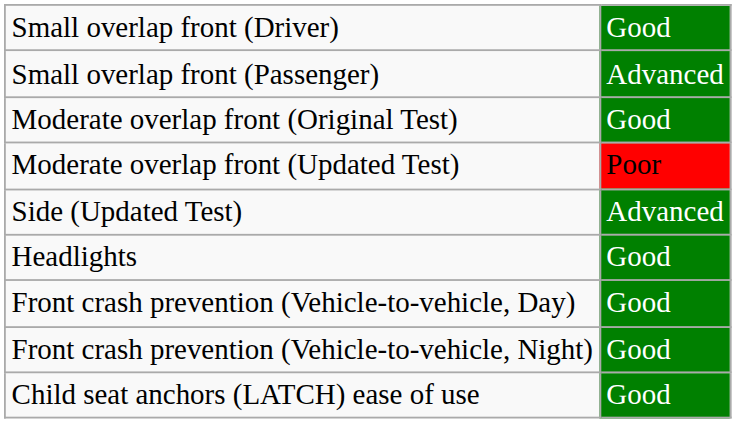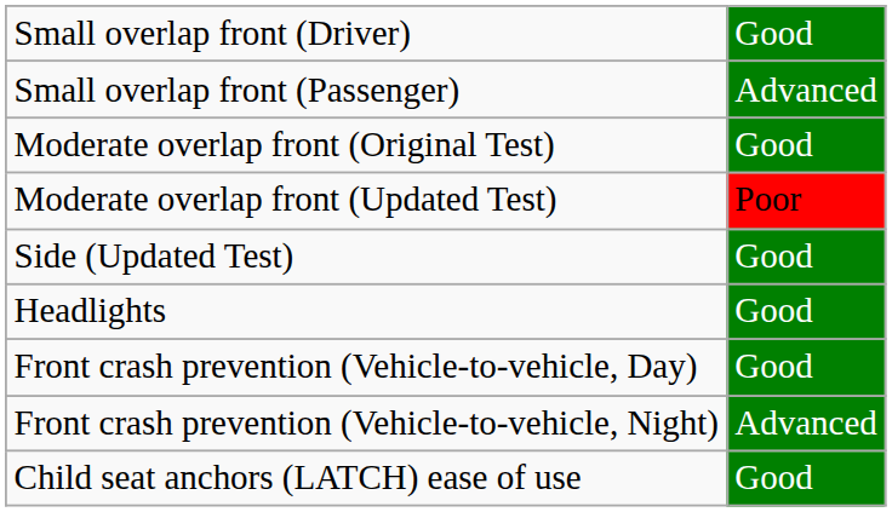 <table class="wikitable">
 <tr>
 <td>Small overlap front (Driver)</td>
 <td style="color:white;background:green">Good</td>
 </tr>
 <tr>
 <td>Small overlap front (Passenger)</td>
 <td style="color:white;background:green">Advanced</td>
 </tr>
 <tr>
 <td>Moderate overlap front (Original Test)</td>
 <td style="color:white;background:green">Good</td>
 </tr>
 <tr>
 <td>Moderate overlap front (Updated Test)</td>
 <td style="color:black;background:red">Poor</td>
 </tr>
 <tr>
 <td>Side (Updated Test)</td>
-<td style="color:white;background:green">Advanced</td>
+<td style="color:white;background:green">Good</td>
 </tr>
 <tr>
 <td>Headlights</td>
 <td style="color:white;background:green">Good</td>
 </tr>
 <tr>
 <td>Front crash prevention (Vehicle-to-vehicle, Day)</td>
 <td style="color:white;background:green">Good</td>
 </tr>
 <tr>
 <td>Front crash prevention (Vehicle-to-vehicle, Night)</td>
-<td style="color:white;background:green">Good</td>
+<td style="color:white;background:green">Advanced</td>
 </tr>
 <tr>
 <td>Child seat anchors (LATCH) ease of use</td>
 <td colspan="1" style="color:white;background:green">Good</td>
 </tr>
 </table>
